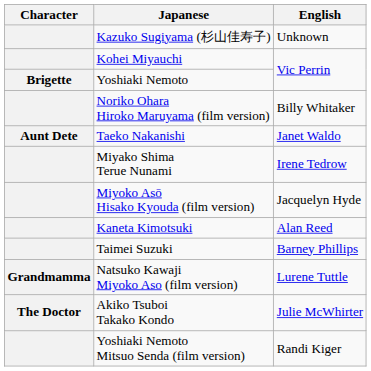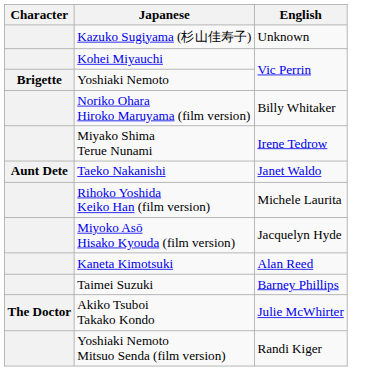 <table class="wikitable">
 <tr>
 <th>Character</th>
 <th>Japanese</th>
 <th>English</th>
 </tr>
 <tr>
 <th></th>
 <td><a href='#'>Kazuko Sugiyama</a> (杉山佳寿子)</td>
 <td>Unknown</td>
 </tr>
 <tr>
 <th></th>
 <td><a href='#'>Kohei Miyauchi</a></td>
 <td rowspan="2"><a href='#'>Vic Perrin</a></td>
 </tr>
 <tr>
 <th>Brigette</th>
 <td>Yoshiaki Nemoto</td>
 </tr>
 <tr>
 <th></th>
 <td><a href='#'>Noriko Ohara</a> <br> <a href='#'>Hiroko Maruyama</a> (film version)</td>
 <td>Billy Whitaker</td>
 </tr>
 <tr>
+<th></th>
+<td>Miyako Shima <br> Terue Nunami</td>
+<td><a href='#'>Irene Tedrow</a></td>
+</tr>
+<tr>
 <th>Aunt Dete</th>
 <td><a href='#'>Taeko Nakanishi</a></td>
 <td><a href='#'>Janet Waldo</a></td>
 </tr>
 <tr>
 <th></th>
-<td>Miyako Shima <br> Terue Nunami</td>
-<td><a href='#'>Irene Tedrow</a></td>
+<td><a href='#'>Rihoko Yoshida</a> <br> <a href='#'>Keiko Han</a> (film version)</td>
+<td>Michele Laurita</td>
 </tr>
 <tr>
 <th></th>
 <td><a href='#'>Miyoko Asō</a> <br> <a href='#'>Hisako Kyouda</a> (film version)</td>
 <td>Jacquelyn Hyde</td>
 </tr>
 <tr>
 <th></th>
 <td><a href='#'>Kaneta Kimotsuki</a></td>
 <td><a href='#'>Alan Reed</a></td>
 </tr>
 <tr>
 <th></th>
 <td>Taimei Suzuki</td>
 <td><a href='#'>Barney Phillips</a></td>
 </tr>
 <tr>
-<th>Grandmamma</th>
-<td>Natsuko Kawaji <br> <a href='#'>Miyoko Aso</a> (film version)</td>
-<td><a href='#'>Lurene Tuttle</a></td>
-</tr>
-<tr>
 <th>The Doctor</th>
 <td>Akiko Tsuboi <br> Takako Kondo</td>
 <td><a href='#'>Julie McWhirter</a></td>
 </tr>
 <tr>
 <th></th>
 <td>Yoshiaki Nemoto <br> Mitsuo Senda (film version)</td>
 <td>Randi Kiger</td>
 </tr>
 </table>
